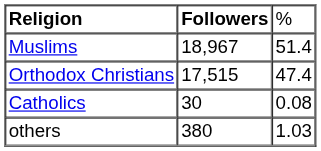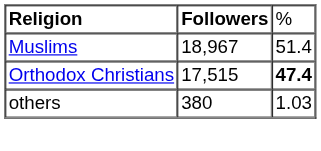 <table border=1 cellspacing=0 cellpadding=2>
 <tr>
 <td><strong>Religion</strong></td>
 <td><strong>Followers</strong></td>
 <td>%</td>
 </tr>
 <tr>
 <td><a href='#'>Muslims</a></td>
 <td>18,967</td>
 <td>51.4</td>
 </tr>
 <tr>
 <td><a href='#'>Orthodox Christians</a></td>
 <td>17,515</td>
-<td>47.4</td>
-</tr>
-<tr>
-<td><a href='#'>Catholics</a></td>
-<td>30</td>
-<td>0.08</td>
+<td><strong>47.4</strong></td>
 </tr>
 <tr>
 <td>others</td>
 <td>380</td>
 <td>1.03</td>
 </tr>
 <tr>
 </tr>
 </table>
